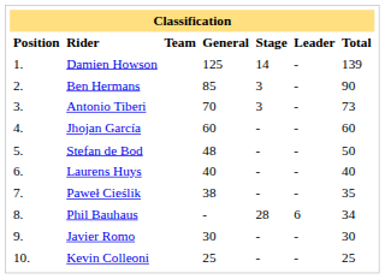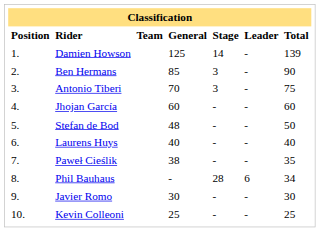 <table class="sortable col2izq col3izq" cellpadding="4" cellspacing="0" style="border: 1px solid silver; color: black; margin: 0 0 0.5em 0; background-color: white; padding: 5px; text-align: left; vertical-align: top; line-height: 1.1em;">
 <tr>
 <th colspan="7" align="center" bgcolor="FFDF80">Classification</th>
 </tr>
 <tr>
 <th>Position</th>
 <th>Rider</th>
 <th>Team</th>
 <th>General</th>
 <th>Stage</th>
 <th>Leader</th>
 <th>Total</th>
 </tr>
 <tr>
 <td>1.</td>
 <td> <a href='#'>Damien Howson</a></td>
 <td></td>
 <td>125</td>
 <td>14</td>
 <td>-</td>
 <td>139</td>
 </tr>
 <tr>
 <td>2.</td>
 <td> <a href='#'>Ben Hermans</a></td>
 <td></td>
 <td>85</td>
 <td>3</td>
 <td>-</td>
 <td>90</td>
 </tr>
 <tr>
 <td>3.</td>
 <td> <a href='#'>Antonio Tiberi</a></td>
 <td></td>
 <td>70</td>
 <td>3</td>
 <td>-</td>
-<td>73</td>
+<td>75</td>
 </tr>
 <tr>
 <td>4.</td>
 <td> <a href='#'>Jhojan García</a></td>
 <td></td>
 <td>60</td>
 <td>-</td>
 <td>-</td>
 <td>60</td>
 </tr>
 <tr>
 <td>5.</td>
 <td> <a href='#'>Stefan de Bod</a></td>
 <td></td>
 <td>48</td>
 <td>-</td>
 <td>-</td>
 <td>50</td>
 </tr>
 <tr>
 <td>6.</td>
 <td> <a href='#'>Laurens Huys</a></td>
 <td></td>
 <td>40</td>
 <td>-</td>
 <td>-</td>
 <td>40</td>
 </tr>
 <tr>
 <td>7.</td>
 <td> <a href='#'>Paweł Cieślik</a></td>
 <td></td>
 <td>38</td>
 <td>-</td>
 <td>-</td>
 <td>35</td>
 </tr>
 <tr>
 <td>8.</td>
 <td> <a href='#'>Phil Bauhaus</a></td>
 <td></td>
 <td>-</td>
 <td>28</td>
 <td>6</td>
 <td>34</td>
 </tr>
 <tr>
 <td>9.</td>
 <td> <a href='#'>Javier Romo</a></td>
 <td></td>
 <td>30</td>
 <td>-</td>
 <td>-</td>
 <td>30</td>
 </tr>
 <tr>
 <td>10.</td>
 <td> <a href='#'>Kevin Colleoni</a></td>
 <td></td>
 <td>25</td>
 <td>-</td>
 <td>-</td>
 <td>25</td>
 </tr>
 </table>
